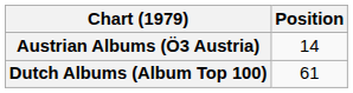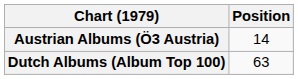 <table class="wikitable sortable plainrowheaders" style="text-align:center">
 <tr>
 <th scope="col">Chart (1979)</th>
 <th scope="col">Position</th>
 </tr>
 <tr>
 <th scope="row">Austrian Albums (Ö3 Austria)</th>
 <td>14</td>
 </tr>
 <tr>
 <th scope="row">Dutch Albums (Album Top 100)</th>
-<td>61</td>
+<td>63</td>
 </tr>
 </table>
